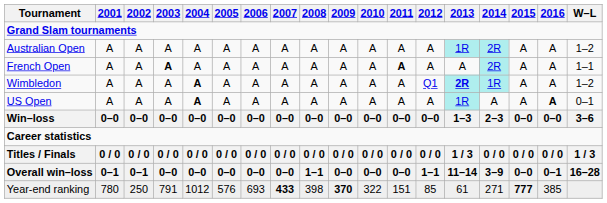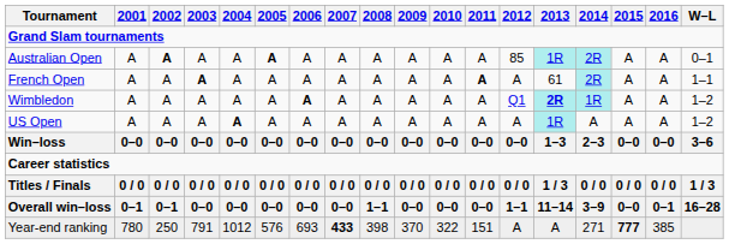 <table class=wikitable style=text-align:center;font-size:97%>
 <tr>
 <th>Tournament</th>
 <th><a href='#'>2001</a></th>
 <th><a href='#'>2002</a></th>
 <th><a href='#'>2003</a></th>
 <th><a href='#'>2004</a></th>
 <th><a href='#'>2005</a></th>
 <th><a href='#'>2006</a></th>
 <th><a href='#'>2007</a></th>
 <th><a href='#'>2008</a></th>
 <th><a href='#'>2009</a></th>
 <th><a href='#'>2010</a></th>
 <th><a href='#'>2011</a></th>
 <th><a href='#'>2012</a></th>
 <th><a href='#'>2013</a></th>
 <th><a href='#'>2014</a></th>
 <th><a href='#'>2015</a></th>
 <th><a href='#'>2016</a></th>
 <th>W–L</th>
 </tr>
 <tr>
 <td colspan=18 align=left><strong><a href='#'>Grand Slam tournaments</a></strong></td>
 </tr>
 <tr>
 <td align=left><a href='#'>Australian Open</a></td>
 <td>A</td>
+<td><strong>A</strong></td>
+<td>A</td>
+<td>A</td>
+<td><strong>A</strong></td>
 <td>A</td>
 <td>A</td>
 <td>A</td>
 <td>A</td>
 <td>A</td>
 <td>A</td>
-<td>A</td>
-<td>A</td>
-<td>A</td>
-<td>A</td>
-<td>A</td>
+<td>85</td>
 <td bgcolor=afeeee><a href='#'>1R</a></td>
 <td bgcolor=afeeee><a href='#'>2R</a></td>
 <td>A</td>
 <td>A</td>
-<td>1–2</td>
+<td>0–1</td>
 </tr>
 <tr>
 <td align=left><a href='#'>French Open</a></td>
 <td>A</td>
 <td>A</td>
 <td><strong>A</strong></td>
 <td>A</td>
 <td>A</td>
 <td>A</td>
 <td>A</td>
 <td>A</td>
 <td>A</td>
 <td>A</td>
 <td><strong>A</strong></td>
 <td>A</td>
-<td>A</td>
+<td>61</td>
 <td bgcolor=afeeee><a href='#'>2R</a></td>
 <td>A</td>
 <td>A</td>
 <td>1–1</td>
 </tr>
 <tr>
 <td align=left><a href='#'>Wimbledon</a></td>
 <td>A</td>
 <td>A</td>
 <td>A</td>
-<td><strong>A</strong></td>
 <td>A</td>
 <td>A</td>
+<td><strong>A</strong></td>
 <td>A</td>
 <td>A</td>
 <td>A</td>
 <td>A</td>
 <td>A</td>
 <td><a href='#'>Q1</a></td>
 <td bgcolor=afeeee><strong><a href='#'>2R</a></strong></td>
 <td bgcolor=afeeee><a href='#'>1R</a></td>
 <td>A</td>
 <td>A</td>
 <td>1–2</td>
 </tr>
 <tr>
 <td align=left><a href='#'>US Open</a></td>
 <td>A</td>
 <td>A</td>
 <td>A</td>
 <td><strong>A</strong></td>
 <td>A</td>
 <td>A</td>
 <td>A</td>
 <td>A</td>
 <td>A</td>
 <td>A</td>
 <td>A</td>
 <td>A</td>
 <td bgcolor=afeeee><a href='#'>1R</a></td>
 <td>A</td>
 <td>A</td>
-<td><strong>A</strong></td>
-<td>0–1</td>
+<td>A</td>
+<td>1–2</td>
 </tr>
 <tr>
 <th style=text-align:left>Win–loss</th>
 <th>0–0</th>
 <th>0–0</th>
 <th>0–0</th>
 <th>0–0</th>
 <th>0–0</th>
 <th>0–0</th>
 <th>0–0</th>
 <th>0–0</th>
 <th>0–0</th>
 <th>0–0</th>
 <th>0–0</th>
 <th>0–0</th>
 <th>1–3</th>
 <th>2–3</th>
 <th>0–0</th>
 <th>0–0</th>
 <th>3–6</th>
 </tr>
 <tr>
 <td colspan=18 align=left><strong>Career statistics</strong></td>
 </tr>
 <tr>
 <th style=text-align:left>Titles / Finals</th>
 <th>0 / 0</th>
 <th>0 / 0</th>
 <th>0 / 0</th>
 <th>0 / 0</th>
 <th>0 / 0</th>
 <th>0 / 0</th>
 <th>0 / 0</th>
 <th>0 / 0</th>
 <th>0 / 0</th>
 <th>0 / 0</th>
 <th>0 / 0</th>
 <th>0 / 0</th>
 <th>1 / 3</th>
 <th>0 / 0</th>
 <th>0 / 0</th>
 <th>0 / 0</th>
 <th>1 / 3</th>
 </tr>
 <tr>
 <th style=text-align:left>Overall win–loss</th>
 <th>0–1</th>
 <th>0–1</th>
 <th>0–0</th>
 <th>0–0</th>
 <th>0–0</th>
 <th>0–0</th>
 <th>0–0</th>
 <th>1–1</th>
 <th>0–0</th>
 <th>0–0</th>
 <th>0–0</th>
 <th>1–1</th>
 <th>11–14</th>
 <th>3–9</th>
 <th>0–0</th>
 <th>0–1</th>
 <th>16–28</th>
 </tr>
 <tr bgcolor=efefef>
 <td align=left>Year-end ranking</td>
 <td>780</td>
 <td>250</td>
 <td>791</td>
 <td>1012</td>
 <td>576</td>
 <td>693</td>
 <td><strong>433</strong></td>
 <td>398</td>
-<td><strong>370</strong></td>
+<td>370</td>
 <td>322</td>
 <td>151</td>
-<td>85</td>
-<td>61</td>
+<td>A</td>
+<td>A</td>
 <td>271</td>
 <td><strong>777</strong></td>
 <td>385</td>
 <td></td>
 </tr>
 </table>
